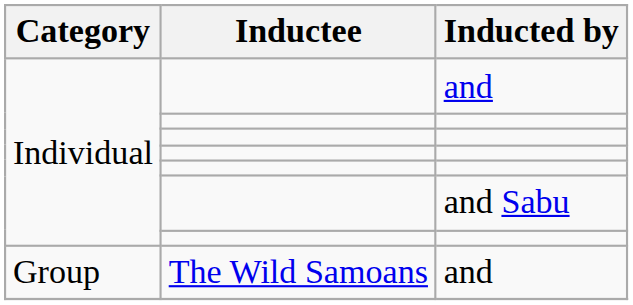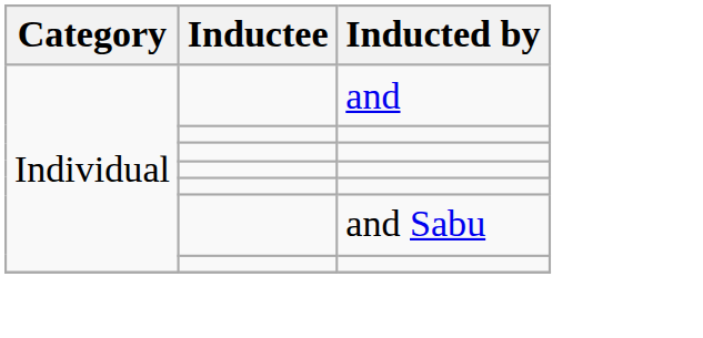 <table class="wikitable">
 <tr>
 <th>Category</th>
 <th>Inductee</th>
 <th>Inducted by</th>
 </tr>
 <tr>
 <td rowspan="7">Individual</td>
 <td></td>
 <td> <a href='#'>and</a> </td>
 </tr>
 <tr>
 <td></td>
 <td></td>
 </tr>
 <tr>
 <td></td>
 <td></td>
 </tr>
 <tr>
 <td></td>
 <td></td>
 </tr>
 <tr>
 <td></td>
 <td></td>
 </tr>
 <tr>
 <td></td>
 <td> and <a href='#'>Sabu</a></td>
 </tr>
 <tr>
 <td></td>
 <td></td>
 </tr>
 <tr>
-<td>Group</td>
-<td><a href='#'>The Wild Samoans</a></td>
-<td> and </td>
-</tr>
-<tr>
 </tr>
 </table>
